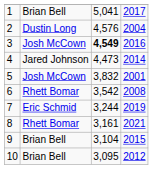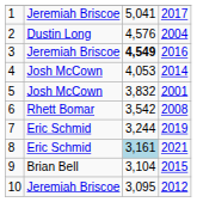 <table class="wikitable">
 <tr>
 </tr>
 <tr>
 <td>1</td>
-<td>Brian Bell</td>
+<td><a href='#'>Jeremiah Briscoe</a></td>
 <td><abbr>5,041</abbr></td>
 <td><a href='#'>2017</a></td>
 </tr>
 <tr>
 <td>2</td>
 <td><a href='#'>Dustin Long</a></td>
 <td><abbr>4,576</abbr></td>
 <td><a href='#'>2004</a></td>
 </tr>
 <tr>
 <td>3</td>
-<td><a href='#'>Josh McCown</a></td>
+<td><a href='#'>Jeremiah Briscoe</a></td>
 <td><strong><abbr>4,549</abbr></strong></td>
 <td><a href='#'>2016</a></td>
 </tr>
 <tr>
 <td>4</td>
-<td>Jared Johnson</td>
-<td><abbr>4,473</abbr></td>
+<td><a href='#'>Josh McCown</a></td>
+<td><abbr>4,053</abbr></td>
 <td><a href='#'>2014</a></td>
 </tr>
 <tr>
 <td>5</td>
 <td><a href='#'>Josh McCown</a></td>
 <td><abbr>3,832</abbr></td>
 <td><a href='#'>2001</a></td>
 </tr>
 <tr>
 <td>6</td>
 <td><a href='#'>Rhett Bomar</a></td>
 <td><abbr>3,542</abbr></td>
 <td><a href='#'>2008</a></td>
 </tr>
 <tr>
 <td>7</td>
 <td><a href='#'>Eric Schmid</a></td>
 <td><abbr>3,244</abbr></td>
 <td><a href='#'>2019</a></td>
 </tr>
 <tr>
 <td>8</td>
-<td><a href='#'>Rhett Bomar</a></td>
-<td><abbr>3,161</abbr></td>
+<td><a href='#'>Eric Schmid</a></td>
+<td style="background: lightblue;"><abbr>3,161</abbr></td>
 <td><a href='#'>2021</a></td>
 </tr>
 <tr>
 <td>9</td>
 <td>Brian Bell</td>
 <td><abbr>3,104</abbr></td>
 <td><a href='#'>2015</a></td>
 </tr>
 <tr>
 <td>10</td>
-<td>Brian Bell</td>
+<td><a href='#'>Jeremiah Briscoe</a></td>
 <td><abbr>3,095</abbr></td>
 <td><a href='#'>2012</a></td>
 </tr>
 </table>
